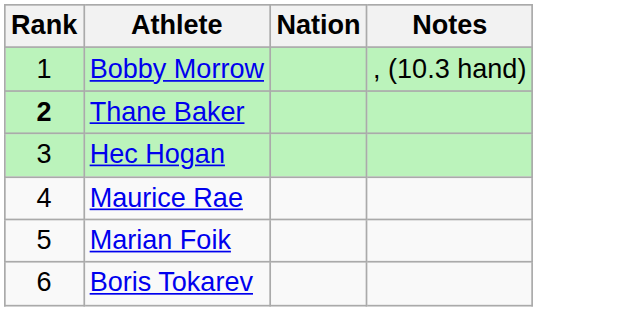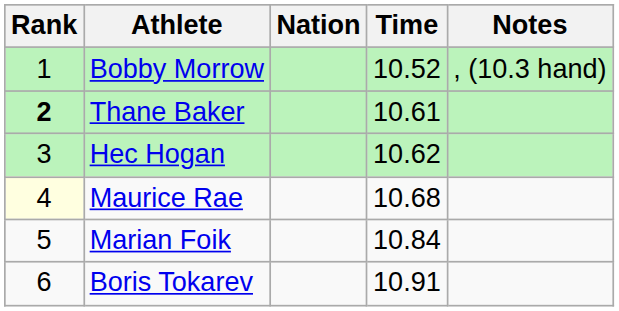 <table class="wikitable sortable" style="text-align:center">
 <tr>
 <th>Rank</th>
 <th>Athlete</th>
 <th>Nation</th>
+<th>Time</th>
 <th>Notes</th>
 </tr>
 <tr bgcolor=bbf3bb>
 <td>1</td>
 <td align=left><a href='#'>Bobby Morrow</a></td>
 <td align=left></td>
+<td>10.52</td>
 <td>,  (10.3 hand)</td>
 </tr>
 <tr bgcolor=bbf3bb>
 <td><strong>2</strong></td>
 <td align=left><a href='#'>Thane Baker</a></td>
 <td align=left></td>
+<td>10.61</td>
 <td></td>
 </tr>
 <tr bgcolor=bbf3bb>
 <td>3</td>
 <td align=left><a href='#'>Hec Hogan</a></td>
 <td align=left></td>
+<td>10.62</td>
 <td></td>
 </tr>
 <tr>
-<td>4</td>
+<td style="background: lightyellow;">4</td>
 <td align=left><a href='#'>Maurice Rae</a></td>
 <td align=left></td>
+<td>10.68</td>
 <td></td>
 </tr>
 <tr>
 <td>5</td>
 <td align=left><a href='#'>Marian Foik</a></td>
 <td align=left></td>
+<td>10.84</td>
 <td></td>
 </tr>
 <tr>
 <td>6</td>
 <td align=left><a href='#'>Boris Tokarev</a></td>
 <td align=left></td>
+<td>10.91</td>
 <td></td>
 </tr>
 </table>
